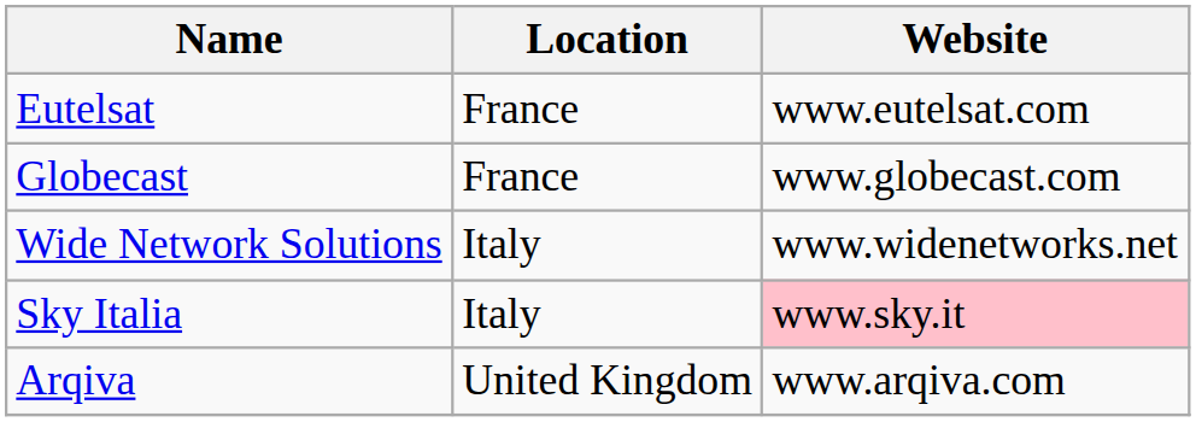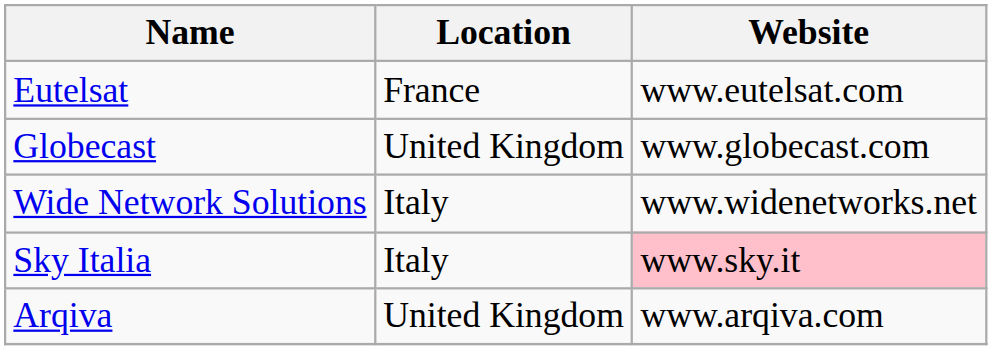 <table class="wikitable">
 <tr>
 <th>Name</th>
 <th>Location</th>
 <th>Website</th>
 </tr>
 <tr>
 <td><a href='#'>Eutelsat</a></td>
 <td>France</td>
 <td>www.eutelsat.com</td>
 </tr>
 <tr>
 <td><a href='#'>Globecast</a></td>
-<td>France</td>
+<td>United Kingdom</td>
 <td>www.globecast.com</td>
 </tr>
 <tr>
 <td><a href='#'>Wide Network Solutions</a></td>
 <td>Italy</td>
 <td>www.widenetworks.net</td>
 </tr>
 <tr>
 <td><a href='#'>Sky Italia</a></td>
 <td>Italy</td>
 <td style="background: pink;">www.sky.it</td>
 </tr>
 <tr>
 <td><a href='#'>Arqiva</a></td>
 <td>United Kingdom</td>
 <td>www.arqiva.com</td>
 </tr>
 <tr>
 </tr>
 </table>
